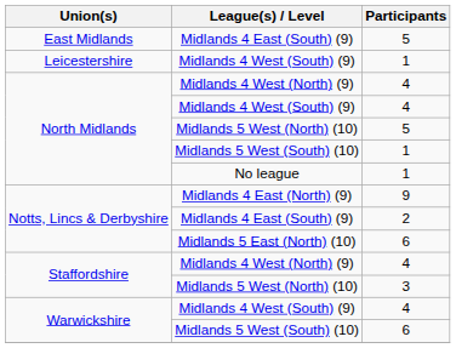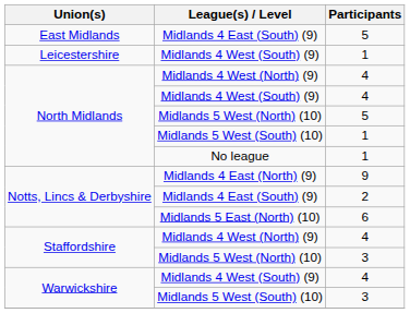 <table class="wikitable" style="text-align: center">
 <tr>
 <th>Union(s)</th>
 <th>League(s) / Level</th>
 <th>Participants</th>
 </tr>
 <tr>
 <td><a href='#'>East Midlands</a></td>
 <td><a href='#'>Midlands 4 East (South)</a> (9)</td>
 <td>5</td>
 </tr>
 <tr>
 <td><a href='#'>Leicestershire</a></td>
 <td><a href='#'>Midlands 4 West (South)</a> (9)</td>
 <td>1</td>
 </tr>
 <tr>
 <td rowspan=5><a href='#'>North Midlands</a></td>
 <td><a href='#'>Midlands 4 West (North)</a> (9)</td>
 <td>4</td>
 </tr>
 <tr>
 <td><a href='#'>Midlands 4 West (South)</a> (9)</td>
 <td>4</td>
 </tr>
 <tr>
 <td><a href='#'>Midlands 5 West (North)</a> (10)</td>
 <td>5</td>
 </tr>
 <tr>
 <td><a href='#'>Midlands 5 West (South)</a> (10)</td>
 <td>1</td>
 </tr>
 <tr>
 <td>No league</td>
 <td>1</td>
 </tr>
 <tr>
 <td rowspan=3><a href='#'>Notts, Lincs & Derbyshire</a></td>
 <td><a href='#'>Midlands 4 East (North)</a> (9)</td>
 <td>9</td>
 </tr>
 <tr>
 <td><a href='#'>Midlands 4 East (South)</a> (9)</td>
 <td>2</td>
 </tr>
 <tr>
 <td><a href='#'>Midlands 5 East (North)</a> (10)</td>
 <td>6</td>
 </tr>
 <tr>
 <td rowspan=2><a href='#'>Staffordshire</a></td>
 <td><a href='#'>Midlands 4 West (North)</a> (9)</td>
 <td>4</td>
 </tr>
 <tr>
 <td><a href='#'>Midlands 5 West (North)</a> (10)</td>
 <td>3</td>
 </tr>
 <tr>
 <td rowspan=2><a href='#'>Warwickshire</a></td>
 <td><a href='#'>Midlands 4 West (South)</a> (9)</td>
 <td>4</td>
 </tr>
 <tr>
 <td><a href='#'>Midlands 5 West (South)</a> (10)</td>
-<td>6</td>
+<td>3</td>
 </tr>
 <tr>
 </tr>
 </table>
